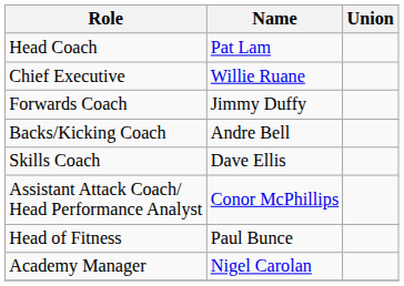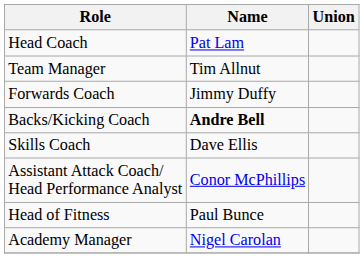 <table class="wikitable">
 <tr>
 <th>Role</th>
 <th>Name</th>
 <th>Union</th>
 </tr>
 <tr>
 <td>Head Coach</td>
 <td><a href='#'>Pat Lam</a></td>
 <td></td>
 </tr>
 <tr>
-<td>Chief Executive</td>
-<td><a href='#'>Willie Ruane</a></td>
+<td>Team Manager</td>
+<td>Tim Allnut</td>
 <td></td>
 </tr>
 <tr>
 <td>Forwards Coach</td>
 <td>Jimmy Duffy</td>
 <td></td>
 </tr>
 <tr>
 <td>Backs/Kicking Coach</td>
-<td>Andre Bell</td>
+<td><strong>Andre Bell</strong></td>
 <td></td>
 </tr>
 <tr>
 <td>Skills Coach</td>
 <td>Dave Ellis</td>
 <td></td>
 </tr>
 <tr>
 <td>Assistant Attack Coach/<br>Head Performance Analyst</td>
 <td><a href='#'>Conor McPhillips</a></td>
 <td></td>
 </tr>
 <tr>
 <td>Head of Fitness</td>
 <td>Paul Bunce</td>
 <td></td>
 </tr>
 <tr>
 <td>Academy Manager</td>
 <td><a href='#'>Nigel Carolan</a></td>
 <td></td>
 </tr>
 <tr>
 </tr>
 </table>
